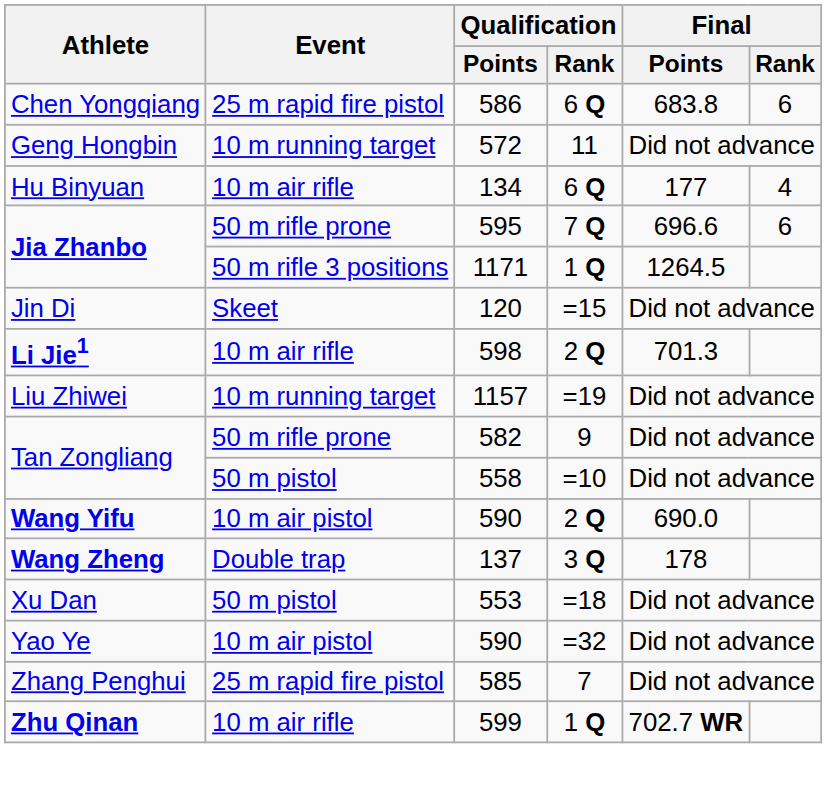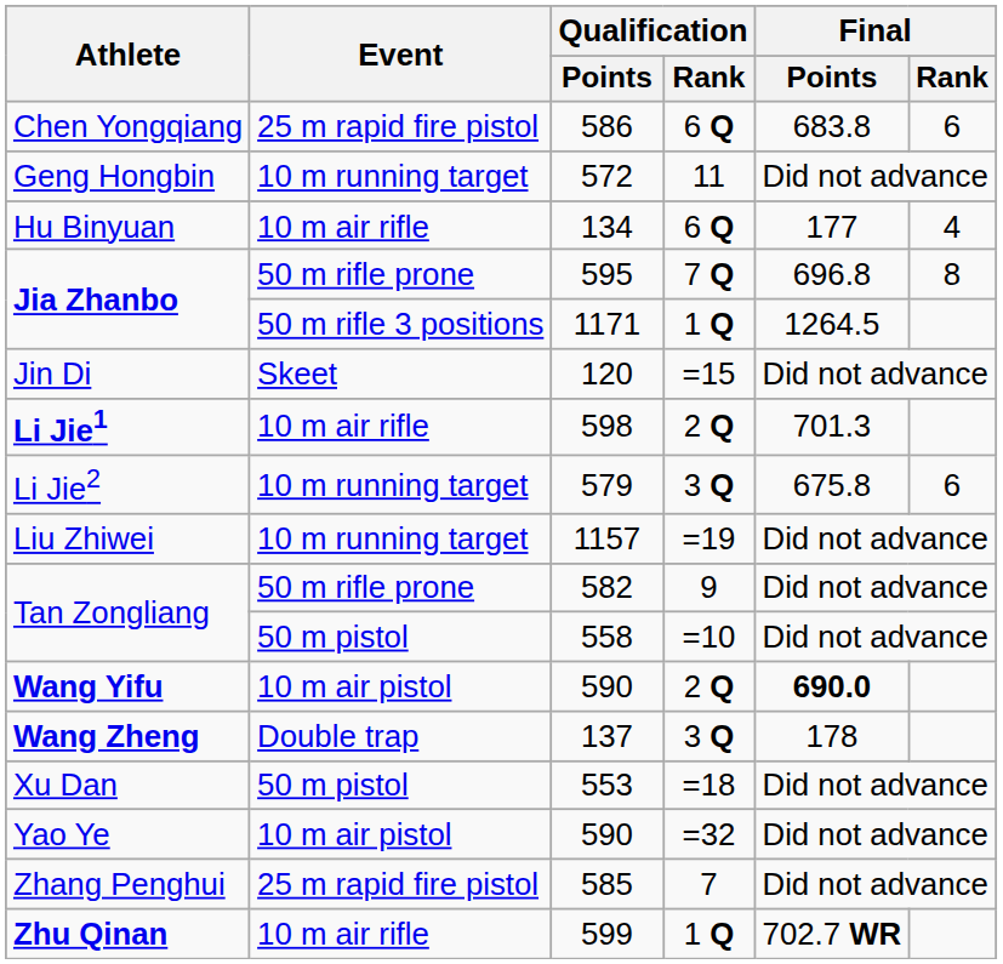 <table class="wikitable" style="font-size:90%">
 <tr>
 <th rowspan="2">Athlete</th>
 <th rowspan="2">Event</th>
 <th colspan=2>Qualification</th>
 <th colspan=2>Final</th>
 </tr>
 <tr style="font-size:95%">
 <th>Points</th>
 <th>Rank</th>
 <th>Points</th>
 <th>Rank</th>
 </tr>
 <tr align=center>
 <td align=left><a href='#'>Chen Yongqiang</a></td>
 <td align=left><a href='#'>25 m rapid fire pistol</a></td>
 <td>586</td>
 <td>6 <strong>Q</strong></td>
 <td>683.8</td>
 <td>6</td>
 </tr>
 <tr align=center>
 <td align=left><a href='#'>Geng Hongbin</a></td>
 <td align=left><a href='#'>10 m running target</a></td>
 <td>572</td>
 <td>11</td>
 <td colspan=2>Did not advance</td>
 </tr>
 <tr align=center>
 <td align=left><a href='#'>Hu Binyuan</a></td>
 <td align=left><a href='#'>10 m air rifle</a></td>
 <td>134</td>
 <td>6 <strong>Q</strong></td>
 <td>177</td>
 <td>4</td>
 </tr>
 <tr align=center>
 <td style="text-align:left;" rowspan="2"><strong><a href='#'>Jia Zhanbo</a></strong></td>
 <td align=left><a href='#'>50 m rifle prone</a></td>
 <td>595</td>
 <td>7 <strong>Q</strong></td>
-<td>696.6</td>
-<td>6</td>
+<td>696.8</td>
+<td>8</td>
 </tr>
 <tr align=center>
 <td align=left><a href='#'>50 m rifle 3 positions</a></td>
 <td>1171</td>
 <td>1 <strong>Q</strong></td>
 <td>1264.5</td>
 <td></td>
 </tr>
 <tr align=center>
 <td align=left><a href='#'>Jin Di</a></td>
 <td align=left><a href='#'>Skeet</a></td>
 <td>120</td>
 <td>=15</td>
 <td colspan=2>Did not advance</td>
 </tr>
 <tr align=center>
 <td align=left><strong><a href='#'>Li Jie<sup>1</sup></a></strong></td>
 <td align=left><a href='#'>10 m air rifle</a></td>
 <td>598</td>
 <td>2 <strong>Q</strong></td>
 <td>701.3</td>
 <td></td>
+</tr>
+<tr align=center>
+<td align=left><a href='#'>Li Jie<sup>2</sup></a></td>
+<td align=left><a href='#'>10 m running target</a></td>
+<td>579</td>
+<td>3 <strong>Q</strong></td>
+<td>675.8</td>
+<td>6</td>
 </tr>
 <tr align=center>
 <td align=left><a href='#'>Liu Zhiwei</a></td>
 <td align=left><a href='#'>10 m running target</a></td>
 <td>1157</td>
 <td>=19</td>
 <td colspan=2>Did not advance</td>
 </tr>
 <tr align=center>
 <td style="text-align:left;" rowspan="2"><a href='#'>Tan Zongliang</a></td>
 <td align=left><a href='#'>50 m rifle prone</a></td>
 <td>582</td>
 <td>9</td>
 <td colspan=2>Did not advance</td>
 </tr>
 <tr align=center>
 <td align=left><a href='#'>50 m pistol</a></td>
 <td>558</td>
 <td>=10</td>
 <td colspan=2>Did not advance</td>
 </tr>
 <tr align=center>
 <td align=left><strong><a href='#'>Wang Yifu</a></strong></td>
 <td align=left><a href='#'>10 m air pistol</a></td>
 <td>590</td>
 <td>2 <strong>Q</strong></td>
-<td>690.0 </td>
+<td><strong>690.0 </strong></td>
 <td></td>
 </tr>
 <tr align=center>
 <td align=left><strong><a href='#'>Wang Zheng</a></strong></td>
 <td align=left><a href='#'>Double trap</a></td>
 <td>137</td>
 <td>3 <strong>Q</strong></td>
 <td>178</td>
 <td></td>
 </tr>
 <tr align=center>
 <td align=left><a href='#'>Xu Dan</a></td>
 <td align=left><a href='#'>50 m pistol</a></td>
 <td>553</td>
 <td>=18</td>
 <td colspan=2>Did not advance</td>
 </tr>
 <tr align=center>
 <td align=left><a href='#'>Yao Ye</a></td>
 <td align=left><a href='#'>10 m air pistol</a></td>
 <td>590</td>
 <td>=32</td>
 <td colspan=2>Did not advance</td>
 </tr>
 <tr align=center>
 <td align=left><a href='#'>Zhang Penghui</a></td>
 <td align=left><a href='#'>25 m rapid fire pistol</a></td>
 <td>585</td>
 <td>7</td>
 <td colspan=2>Did not advance</td>
 </tr>
 <tr align=center>
 <td align=left><strong><a href='#'>Zhu Qinan</a></strong></td>
 <td align=left><a href='#'>10 m air rifle</a></td>
 <td>599 </td>
 <td>1 <strong>Q</strong></td>
 <td>702.7 <strong>WR</strong></td>
 <td></td>
 </tr>
 </table>
